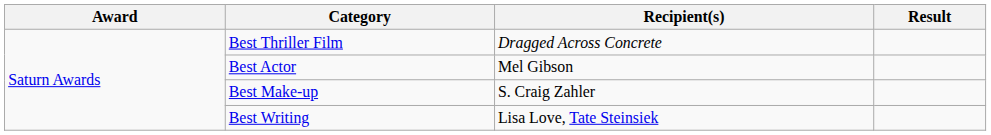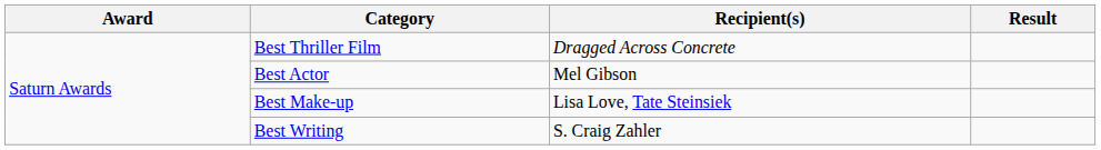 <table class="wikitable sortable" style="width: 50%;">
 <tr>
 <th scope="col">Award</th>
 <th scope="col">Category</th>
 <th scope="col">Recipient(s)</th>
 <th scope="col">Result</th>
 </tr>
 <tr>
 <td rowspan="4"><a href='#'>Saturn Awards</a></td>
 <td><a href='#'>Best Thriller Film</a></td>
 <td><em>Dragged Across Concrete</em></td>
 <td></td>
 </tr>
 <tr>
 <td><a href='#'>Best Actor</a></td>
 <td>Mel Gibson</td>
 <td></td>
 </tr>
 <tr>
 <td><a href='#'>Best Make-up</a></td>
-<td>S. Craig Zahler</td>
+<td>Lisa Love, <a href='#'>Tate Steinsiek</a></td>
 <td></td>
 </tr>
 <tr>
 <td><a href='#'>Best Writing</a></td>
-<td>Lisa Love, <a href='#'>Tate Steinsiek</a></td>
+<td>S. Craig Zahler</td>
 <td></td>
 </tr>
 </table>
